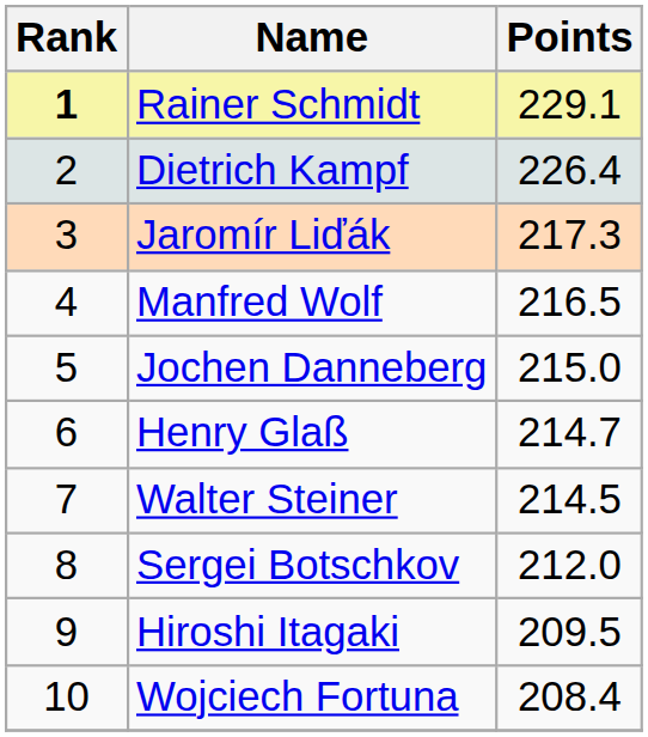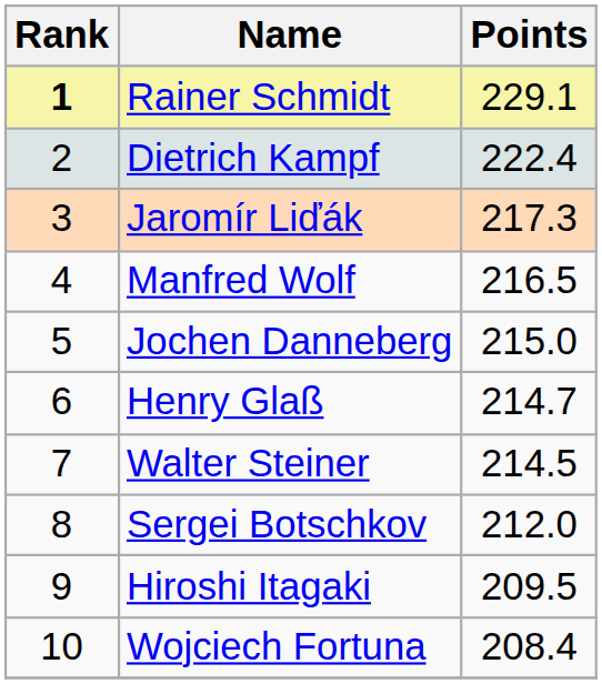 <table class="wikitable sortable">
 <tr>
 <th align=Center>Rank</th>
 <th>Name</th>
 <th>Points</th>
 </tr>
 <tr style="background:#F7F6A8">
 <td align=center><strong>1</strong></td>
 <td> <a href='#'>Rainer Schmidt</a></td>
 <td align=center>229.1</td>
 </tr>
 <tr style="background: #DCE5E5;">
 <td align=center>2</td>
 <td> <a href='#'>Dietrich Kampf</a></td>
-<td align=center>226.4</td>
+<td align=center>222.4</td>
 </tr>
 <tr style="background: #FFDAB9;">
 <td align=center>3</td>
 <td> <a href='#'>Jaromír Liďák</a></td>
 <td align=center>217.3</td>
 </tr>
 <tr>
 <td align=center>4</td>
 <td> <a href='#'>Manfred Wolf</a></td>
 <td align=center>216.5</td>
 </tr>
 <tr>
 <td align=center>5</td>
 <td> <a href='#'>Jochen Danneberg</a></td>
 <td align=center>215.0</td>
 </tr>
 <tr>
 <td align=center>6</td>
 <td> <a href='#'>Henry Glaß</a></td>
 <td align=center>214.7</td>
 </tr>
 <tr>
 <td align=center>7</td>
 <td> <a href='#'>Walter Steiner</a></td>
 <td align=center>214.5</td>
 </tr>
 <tr>
 <td align=center>8</td>
 <td> <a href='#'>Sergei Botschkov</a></td>
 <td align=center>212.0</td>
 </tr>
 <tr>
 <td align=center>9</td>
 <td> <a href='#'>Hiroshi Itagaki</a></td>
 <td align=center>209.5</td>
 </tr>
 <tr>
 <td align=center>10</td>
 <td> <a href='#'>Wojciech Fortuna</a></td>
 <td align=center>208.4</td>
 </tr>
 <tr>
 </tr>
 </table>
